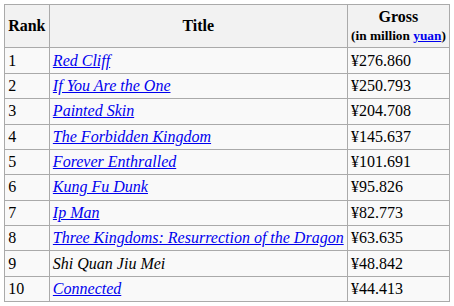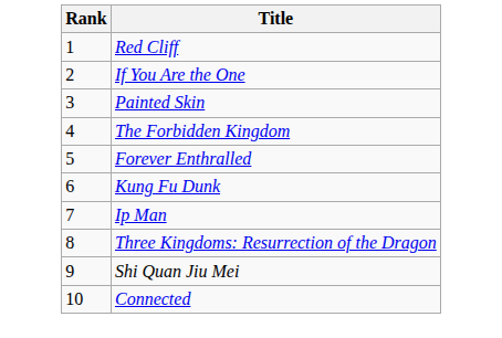 <table class="wikitable sortable" style="margin:auto; margin:auto;">
 <tr>
 <th>Rank</th>
 <th>Title</th>
-<th>Gross <br><small>(in million <a href='#'>yuan</a>)</small></th>
 </tr>
 <tr>
 <td>1</td>
 <td><em><a href='#'>Red Cliff</a></em></td>
-<td>¥276.860</td>
 </tr>
 <tr>
 <td>2</td>
 <td><em><a href='#'>If You Are the One</a></em></td>
-<td>¥250.793</td>
 </tr>
 <tr>
 <td>3</td>
 <td><em><a href='#'>Painted Skin</a></em></td>
-<td>¥204.708</td>
 </tr>
 <tr>
 <td>4</td>
 <td><em><a href='#'>The Forbidden Kingdom</a></em></td>
-<td>¥145.637</td>
 </tr>
 <tr>
 <td>5</td>
 <td><em><a href='#'>Forever Enthralled</a></em></td>
-<td>¥101.691</td>
 </tr>
 <tr>
 <td>6</td>
 <td><em><a href='#'>Kung Fu Dunk</a></em></td>
-<td>¥95.826</td>
 </tr>
 <tr>
 <td>7</td>
 <td><em><a href='#'>Ip Man</a></em></td>
-<td>¥82.773</td>
 </tr>
 <tr>
 <td>8</td>
 <td><em><a href='#'>Three Kingdoms: Resurrection of the Dragon</a></em></td>
-<td>¥63.635</td>
 </tr>
 <tr>
 <td>9</td>
 <td><em>Shi Quan Jiu Mei</em></td>
-<td>¥48.842</td>
 </tr>
 <tr>
 <td>10</td>
 <td><em><a href='#'>Connected</a></em></td>
-<td>¥44.413</td>
 </tr>
 </table>
